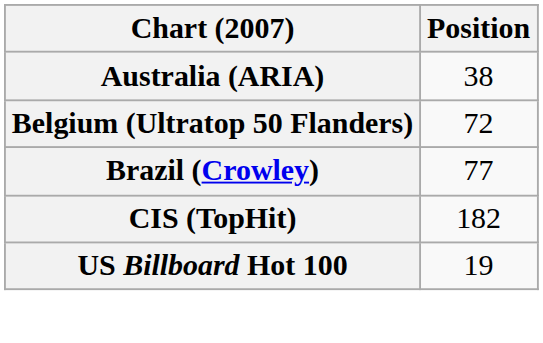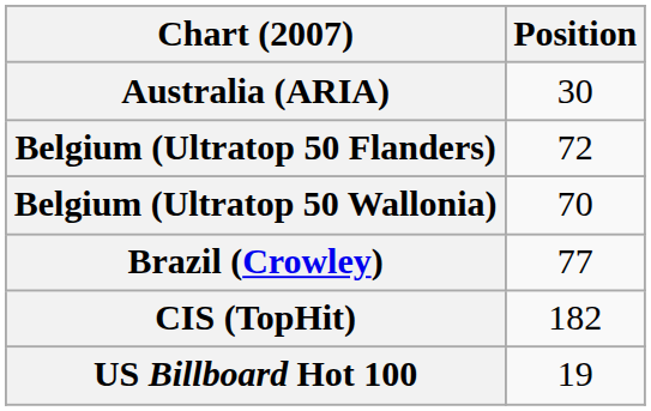 <table class="wikitable sortable plainrowheaders">
 <tr>
 <th scope="col">Chart (2007)</th>
 <th scope="col">Position</th>
 </tr>
 <tr>
 <th scope="row">Australia (ARIA)</th>
-<td style="text-align:center;">38</td>
+<td style="text-align:center;">30</td>
 </tr>
 <tr>
 <th scope="row">Belgium (Ultratop 50 Flanders)</th>
 <td style="text-align:center;">72</td>
+</tr>
+<tr>
+<th scope="row">Belgium (Ultratop 50 Wallonia)</th>
+<td style="text-align:center;">70</td>
 </tr>
 <tr>
 <th scope="row">Brazil (<a href='#'>Crowley</a>)</th>
 <td style="text-align:center;">77</td>
 </tr>
 <tr>
 <th scope="row">CIS (TopHit)</th>
 <td style="text-align:center;">182</td>
 </tr>
 <tr>
 <th scope="row">US <em>Billboard</em> Hot 100</th>
 <td style="text-align:center;">19</td>
 </tr>
 </table>
